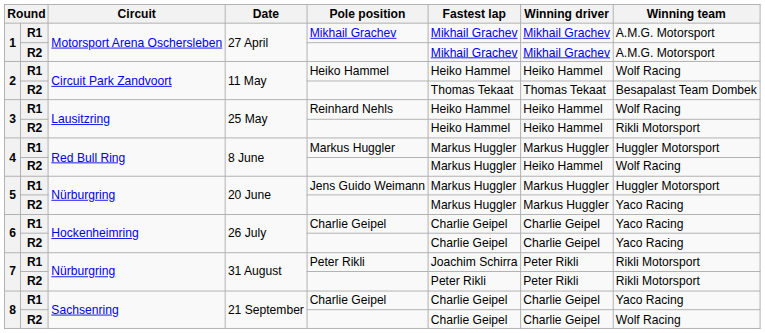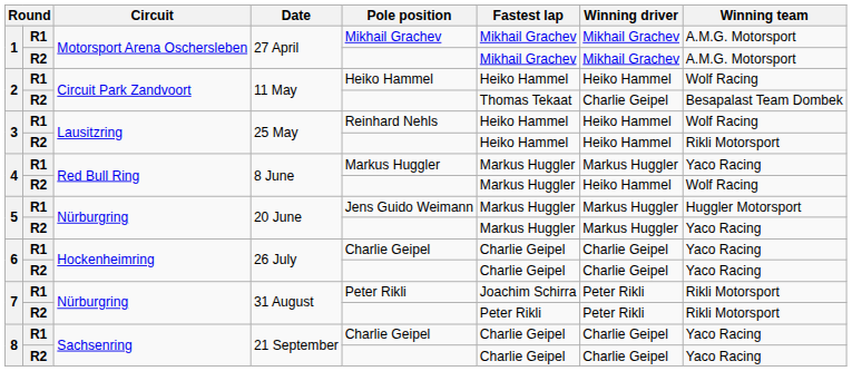 <table class="wikitable" style="font-size: 85%">
 <tr>
 <th colspan=2>Round</th>
 <th>Circuit</th>
 <th>Date</th>
 <th>Pole position</th>
 <th>Fastest lap</th>
 <th>Winning driver</th>
 <th>Winning team</th>
 </tr>
 <tr>
 <th rowspan=2>1</th>
 <th>R1</th>
 <td rowspan=2> <a href='#'>Motorsport Arena Oschersleben</a></td>
 <td rowspan=2>27 April</td>
 <td> <a href='#'>Mikhail Grachev</a></td>
 <td> <a href='#'>Mikhail Grachev</a></td>
 <td> <a href='#'>Mikhail Grachev</a></td>
 <td> A.M.G. Motorsport</td>
 </tr>
 <tr>
 <th>R2</th>
 <td></td>
 <td> <a href='#'>Mikhail Grachev</a></td>
 <td> <a href='#'>Mikhail Grachev</a></td>
 <td> A.M.G. Motorsport</td>
 </tr>
 <tr>
 <th rowspan=2>2</th>
 <th>R1</th>
 <td rowspan=2> <a href='#'>Circuit Park Zandvoort</a></td>
 <td rowspan=2>11 May</td>
 <td> Heiko Hammel</td>
 <td> Heiko Hammel</td>
 <td> Heiko Hammel</td>
 <td> Wolf Racing</td>
 </tr>
 <tr>
 <th>R2</th>
 <td></td>
 <td> Thomas Tekaat</td>
-<td> Thomas Tekaat</td>
+<td> Charlie Geipel</td>
 <td> Besapalast Team Dombek</td>
 </tr>
 <tr>
 <th rowspan=2>3</th>
 <th>R1</th>
 <td rowspan=2> <a href='#'>Lausitzring</a></td>
 <td rowspan=2>25 May</td>
 <td> Reinhard Nehls</td>
 <td> Heiko Hammel</td>
 <td> Heiko Hammel</td>
 <td> Wolf Racing</td>
 </tr>
 <tr>
 <th>R2</th>
 <td></td>
 <td> Heiko Hammel</td>
 <td> Heiko Hammel</td>
 <td> Rikli Motorsport</td>
 </tr>
 <tr>
 <th rowspan=2>4</th>
 <th>R1</th>
 <td rowspan=2> <a href='#'>Red Bull Ring</a></td>
 <td rowspan=2>8 June</td>
 <td> Markus Huggler</td>
 <td> Markus Huggler</td>
 <td> Markus Huggler</td>
-<td> Huggler Motorsport</td>
+<td> Yaco Racing</td>
 </tr>
 <tr>
 <th>R2</th>
 <td></td>
 <td> Markus Huggler</td>
 <td> Heiko Hammel</td>
 <td> Wolf Racing</td>
 </tr>
 <tr>
 <th rowspan=2>5</th>
 <th>R1</th>
 <td rowspan=2> <a href='#'>Nürburgring</a></td>
 <td rowspan=2>20 June</td>
 <td> Jens Guido Weimann</td>
 <td> Markus Huggler</td>
 <td> Markus Huggler</td>
 <td> Huggler Motorsport</td>
 </tr>
 <tr>
 <th>R2</th>
 <td></td>
 <td> Markus Huggler</td>
 <td> Markus Huggler</td>
 <td> Yaco Racing</td>
 </tr>
 <tr>
 <th rowspan=2>6</th>
 <th>R1</th>
 <td rowspan=2> <a href='#'>Hockenheimring</a></td>
 <td rowspan=2>26 July</td>
 <td> Charlie Geipel</td>
 <td> Charlie Geipel</td>
 <td> Charlie Geipel</td>
 <td> Yaco Racing</td>
 </tr>
 <tr>
 <th>R2</th>
 <td></td>
 <td> Charlie Geipel</td>
 <td> Charlie Geipel</td>
 <td> Yaco Racing</td>
 </tr>
 <tr>
 <th rowspan=2>7</th>
 <th>R1</th>
 <td rowspan=2> <a href='#'>Nürburgring</a></td>
 <td rowspan=2>31 August</td>
 <td> Peter Rikli</td>
 <td> Joachim Schirra</td>
 <td> Peter Rikli</td>
 <td> Rikli Motorsport</td>
 </tr>
 <tr>
 <th>R2</th>
 <td></td>
 <td> Peter Rikli</td>
 <td> Peter Rikli</td>
 <td> Rikli Motorsport</td>
 </tr>
 <tr>
 <th rowspan=2>8</th>
 <th>R1</th>
 <td rowspan=2> <a href='#'>Sachsenring</a></td>
 <td rowspan=2>21 September</td>
 <td> Charlie Geipel</td>
 <td> Charlie Geipel</td>
 <td> Charlie Geipel</td>
 <td> Yaco Racing</td>
 </tr>
 <tr>
 <th>R2</th>
 <td></td>
 <td> Charlie Geipel</td>
 <td> Charlie Geipel</td>
-<td> Wolf Racing</td>
+<td> Yaco Racing</td>
 </tr>
 </table>
